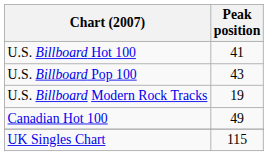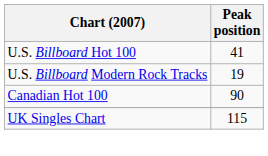 <table class="wikitable">
 <tr>
 <th>Chart (2007)</th>
 <th>Peak <br>position</th>
 </tr>
 <tr>
 <td>U.S. <a href='#'><em>Billboard</em> Hot 100</a></td>
 <td align="center">41</td>
 </tr>
 <tr>
-<td>U.S. <a href='#'><em>Billboard</em> Pop 100</a></td>
-<td align="center">43</td>
-</tr>
-<tr>
 <td>U.S. <a href='#'><em>Billboard</em></a> <a href='#'>Modern Rock Tracks</a></td>
 <td align="center">19</td>
 </tr>
 <tr>
 <td><a href='#'>Canadian Hot 100</a></td>
-<td align="center">49</td>
+<td align="center">90</td>
 </tr>
 <tr>
 </tr>
 <tr>
 <td><a href='#'>UK Singles Chart</a></td>
 <td align="center">115</td>
 </tr>
 </table>
